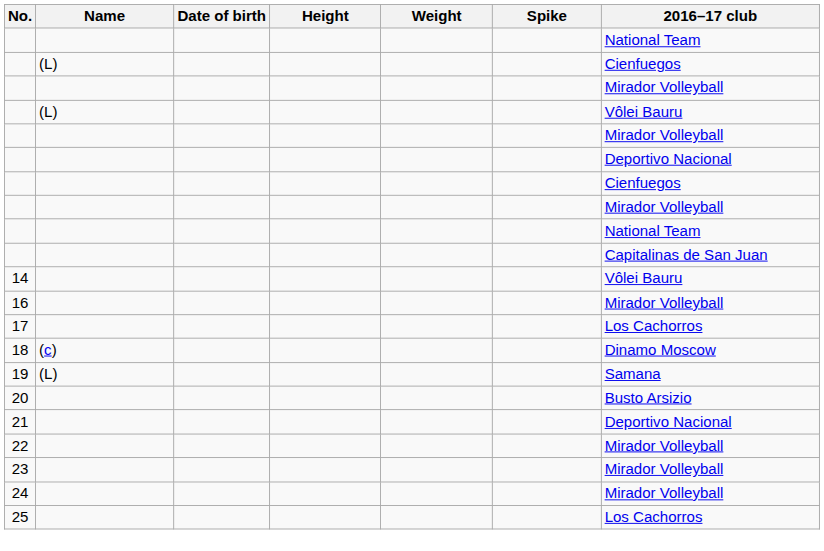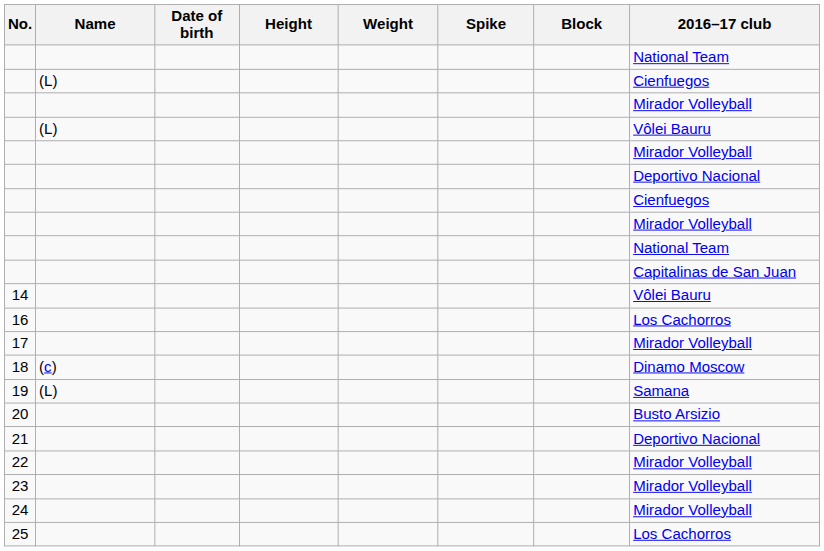 <table class="wikitable sortable" style="font-size:100%; text-align:center;">
 <tr>
 <th>No.</th>
 <th style="width:12em">Name</th>
 <th style="width:8em">Date of birth</th>
 <th style="width:9em">Height</th>
 <th style="width:9em">Weight</th>
 <th style="width:9em">Spike</th>
+<th style="width:9em">Block</th>
 <th style="width:19em">2016–17 club</th>
 </tr>
 <tr>
 <td></td>
 <td align=left></td>
 <td align=right></td>
+<td></td>
 <td></td>
 <td></td>
 <td></td>
 <td align=left> <a href='#'>National Team</a></td>
 </tr>
 <tr>
 <td></td>
 <td align=left> (L)</td>
 <td align=right></td>
 <td></td>
 <td></td>
 <td></td>
+<td></td>
 <td align=left> <a href='#'>Cienfuegos</a></td>
 </tr>
 <tr>
 <td></td>
 <td align=left></td>
 <td align=right></td>
+<td></td>
 <td></td>
 <td></td>
 <td></td>
 <td align=left> <a href='#'>Mirador Volleyball</a></td>
 </tr>
 <tr>
 <td></td>
 <td align=left> (L)</td>
 <td align=right></td>
 <td></td>
 <td></td>
 <td></td>
+<td></td>
 <td align=left> <a href='#'>Vôlei Bauru</a></td>
 </tr>
 <tr>
 <td></td>
 <td align=left></td>
 <td align=right></td>
+<td></td>
 <td></td>
 <td></td>
 <td></td>
 <td align=left> <a href='#'>Mirador Volleyball</a></td>
 </tr>
 <tr>
 <td></td>
 <td align=left></td>
 <td align=right></td>
 <td></td>
 <td></td>
 <td></td>
+<td></td>
 <td align=left> <a href='#'>Deportivo Nacional</a></td>
 </tr>
 <tr>
 <td></td>
 <td align=left></td>
 <td align=right></td>
+<td></td>
 <td></td>
 <td></td>
 <td></td>
 <td align=left> <a href='#'>Cienfuegos</a></td>
 </tr>
 <tr>
 <td></td>
 <td align=left></td>
 <td align=right></td>
 <td></td>
 <td></td>
 <td></td>
+<td></td>
 <td align=left> <a href='#'>Mirador Volleyball</a></td>
 </tr>
 <tr>
 <td></td>
 <td align=left></td>
 <td align=right></td>
+<td></td>
 <td></td>
 <td></td>
 <td></td>
 <td align=left> <a href='#'>National Team</a></td>
 </tr>
 <tr>
 <td></td>
 <td align=left></td>
 <td align=right></td>
 <td></td>
 <td></td>
 <td></td>
+<td></td>
 <td align=left> <a href='#'>Capitalinas de San Juan</a></td>
 </tr>
 <tr>
 <td>14</td>
 <td align=left></td>
 <td align=right></td>
+<td></td>
 <td></td>
 <td></td>
 <td></td>
 <td align=left> <a href='#'>Vôlei Bauru</a></td>
 </tr>
 <tr>
 <td>16</td>
 <td align=left></td>
 <td align=right></td>
 <td></td>
 <td></td>
 <td></td>
-<td align=left> <a href='#'>Mirador Volleyball</a></td>
+<td></td>
+<td align=left> <a href='#'>Los Cachorros</a></td>
 </tr>
 <tr>
 <td>17</td>
 <td align=left></td>
 <td align=right></td>
 <td></td>
 <td></td>
 <td></td>
-<td align=left> <a href='#'>Los Cachorros</a></td>
+<td></td>
+<td align=left> <a href='#'>Mirador Volleyball</a></td>
 </tr>
 <tr>
 <td>18</td>
 <td align=left> (<a href='#'>c</a>)</td>
 <td align=right></td>
+<td></td>
 <td></td>
 <td></td>
 <td></td>
 <td align=left> <a href='#'>Dinamo Moscow</a></td>
 </tr>
 <tr>
 <td>19</td>
 <td align=left> (L)</td>
 <td align=right></td>
 <td></td>
 <td></td>
 <td></td>
+<td></td>
 <td align=left> <a href='#'>Samana</a></td>
 </tr>
 <tr>
 <td>20</td>
 <td align=left></td>
 <td align=right></td>
+<td></td>
 <td></td>
 <td></td>
 <td></td>
 <td align=left> <a href='#'>Busto Arsizio</a></td>
 </tr>
 <tr>
 <td>21</td>
 <td align=left></td>
 <td align=right></td>
 <td></td>
 <td></td>
 <td></td>
+<td></td>
 <td align=left> <a href='#'>Deportivo Nacional</a></td>
 </tr>
 <tr>
 <td>22</td>
 <td align=left></td>
 <td align=right></td>
+<td></td>
 <td></td>
 <td></td>
 <td></td>
 <td align=left> <a href='#'>Mirador Volleyball</a></td>
 </tr>
 <tr>
 <td>23</td>
 <td align=left></td>
 <td align=right></td>
 <td></td>
 <td></td>
 <td></td>
+<td></td>
 <td align=left> <a href='#'>Mirador Volleyball</a></td>
 </tr>
 <tr>
 <td>24</td>
 <td align=left></td>
 <td align=right></td>
+<td></td>
 <td></td>
 <td></td>
 <td></td>
 <td align=left> <a href='#'>Mirador Volleyball</a></td>
 </tr>
 <tr>
 <td>25</td>
 <td align=left></td>
 <td align=right></td>
 <td></td>
 <td></td>
 <td></td>
+<td></td>
 <td align=left> <a href='#'>Los Cachorros</a></td>
 </tr>
 </table>
